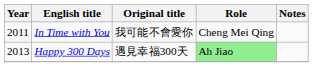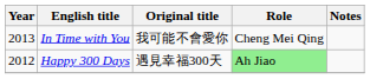 <table class="wikitable sortable">
 <tr>
 <th>Year</th>
 <th>English title</th>
 <th>Original title</th>
 <th>Role</th>
 <th class="unsortable">Notes</th>
 </tr>
 <tr>
-<td>2011</td>
+<td>2013</td>
 <td><em><a href='#'>In Time with You</a></em></td>
 <td>我可能不會愛你</td>
 <td>Cheng Mei Qing</td>
 <td></td>
 </tr>
 <tr>
-<td>2013</td>
+<td>2012</td>
 <td><em><a href='#'>Happy 300 Days</a></em></td>
 <td>遇見幸福300天</td>
 <td style="background: lightgreen;">Ah Jiao</td>
 <td></td>
 </tr>
 <tr>
 </tr>
 </table>
